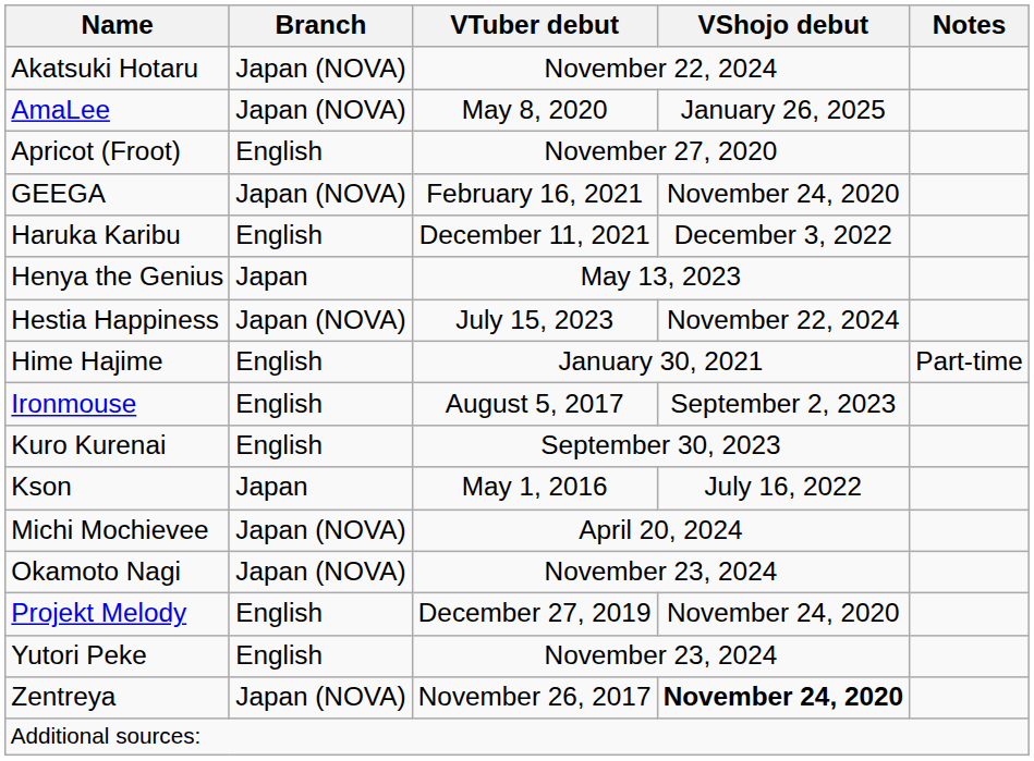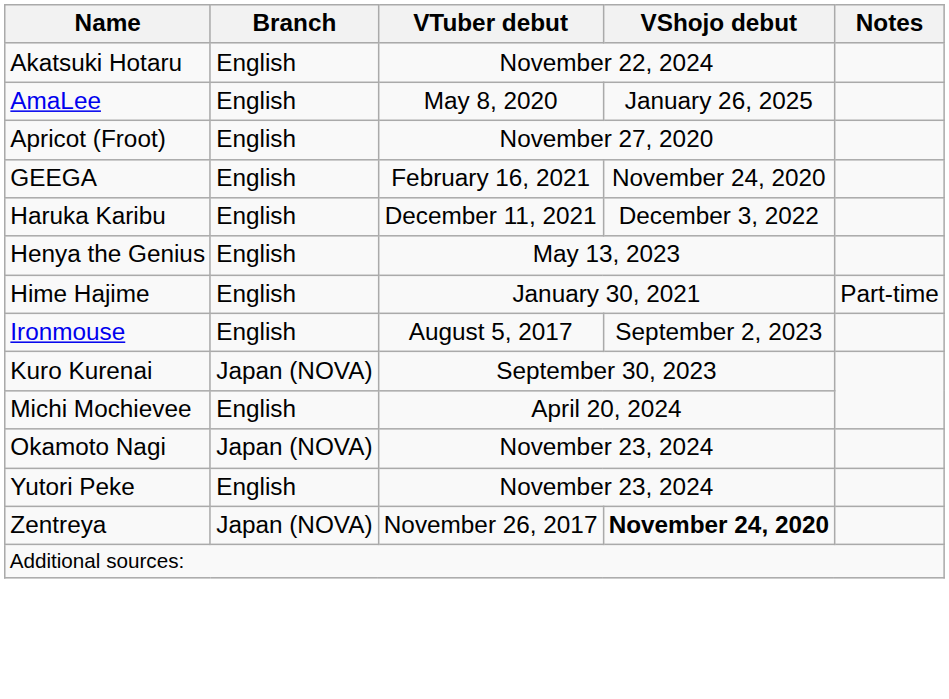 <table Class="wikitable sortable">
 <tr>
 <th scope="col" data-sort-type=text>Name</th>
 <th scope="col" data-sort-type=text>Branch</th>
 <th scope="col" data-sort-type=date>VTuber debut</th>
 <th scope="col" data-sort-type=date>VShojo debut</th>
 <th>Notes</th>
 </tr>
 <tr>
 <td>Akatsuki Hotaru</td>
-<td>Japan (NOVA)</td>
+<td>English</td>
 <td colspan="2" style="text-align:center;">November 22, 2024</td>
 <td></td>
 </tr>
 <tr>
 <td><a href='#'>AmaLee</a></td>
-<td>Japan (NOVA)</td>
+<td>English</td>
 <td style="text-align:center">May 8, 2020</td>
 <td style="text-align:center">January 26, 2025</td>
 <td></td>
 </tr>
 <tr>
 <td>Apricot (Froot)</td>
 <td>English</td>
 <td colspan="2" style="text-align:center">November 27, 2020</td>
 <td></td>
 </tr>
 <tr>
 <td>GEEGA</td>
-<td>Japan (NOVA)</td>
+<td>English</td>
 <td style="text-align:center">February 16, 2021</td>
 <td style="text-align:center">November 24, 2020</td>
 <td></td>
 </tr>
 <tr>
 <td>Haruka Karibu</td>
 <td>English</td>
 <td style="text-align:center">December 11, 2021</td>
 <td style="text-align:center">December 3, 2022</td>
 </tr>
 <tr>
 <td>Henya the Genius</td>
-<td>Japan</td>
+<td>English</td>
 <td colspan="2" style="text-align:center">May 13, 2023</td>
-<td></td>
-</tr>
-<tr>
-<td>Hestia Happiness</td>
-<td>Japan (NOVA)</td>
-<td style="text-align:center;">July 15, 2023</td>
-<td style="text-align:center;">November 22, 2024</td>
 <td></td>
 </tr>
 <tr>
 <td>Hime Hajime</td>
 <td>English</td>
 <td colspan="2" style="text-align:center">January 30, 2021</td>
 <td>Part-time</td>
 </tr>
 <tr>
 <td><a href='#'>Ironmouse</a></td>
 <td>English</td>
 <td style="text-align:center">August 5, 2017</td>
 <td style="text-align:center">September 2, 2023</td>
 <td></td>
 </tr>
 <tr>
 <td>Kuro Kurenai</td>
-<td>English</td>
+<td>Japan (NOVA)</td>
 <td colspan="2" style="text-align:center">September 30, 2023</td>
 </tr>
 <tr>
-<td>Kson</td>
-<td>Japan</td>
-<td style="text-align:center">May 1, 2016</td>
-<td style="text-align:center">July 16, 2022</td>
-<td></td>
-</tr>
-<tr>
 <td>Michi Mochievee</td>
-<td>Japan (NOVA)</td>
+<td>English</td>
 <td colspan="2" style="text-align:center">April 20, 2024</td>
 </tr>
 <tr>
 <td>Okamoto Nagi</td>
 <td>Japan (NOVA)</td>
 <td colspan="2" style="text-align:center;">November 23, 2024</td>
-<td></td>
-</tr>
-<tr>
-<td><a href='#'>Projekt Melody</a></td>
-<td>English</td>
-<td style="text-align:center">December 27, 2019</td>
-<td style="text-align:center">November 24, 2020</td>
 <td></td>
 </tr>
 <tr>
 <td>Yutori Peke</td>
 <td>English</td>
 <td colspan="2" style="text-align:center;">November 23, 2024</td>
 <td></td>
 </tr>
 <tr>
 <td>Zentreya</td>
 <td>Japan (NOVA)</td>
 <td style="text-align:center">November 26, 2017</td>
 <td style="text-align:center"><strong>November 24, 2020</strong></td>
 <td></td>
 </tr>
 <tr class="sortbottom">
 <td colspan="5" style="text-align:left;font-size:85%">Additional sources:</td>
 </tr>
 </table>
